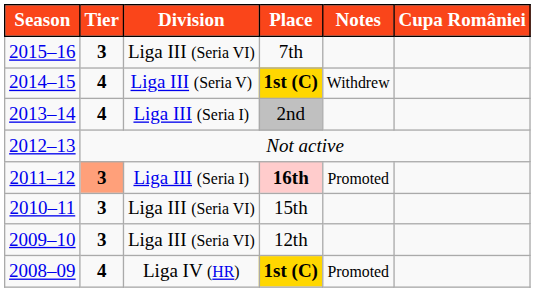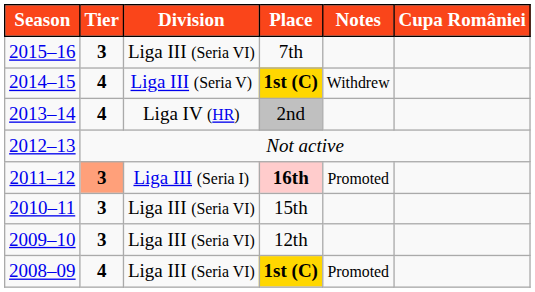 <table class="wikitable" style="text-align:center; font-size:90%">
 <tr>
 <th style="background:#fa451a;color:#FFFFFF;border:1px solid #000000">Season</th>
 <th style="background:#fa451a;color:#FFFFFF;border:1px solid #000000">Tier</th>
 <th style="background:#fa451a;color:#FFFFFF;border:1px solid #000000">Division</th>
 <th style="background:#fa451a;color:#FFFFFF;border:1px solid #000000">Place</th>
 <th style="background:#fa451a;color:#FFFFFF;border:1px solid #000000">Notes</th>
 <th style="background:#fa451a;color:#FFFFFF;border:1px solid #000000">Cupa României</th>
 </tr>
 <tr>
 <td><a href='#'>2015–16</a></td>
 <td><strong>3</strong></td>
 <td>Liga III <small>(Seria VI)</small></td>
 <td>7th</td>
 <td></td>
 <td></td>
 </tr>
 <tr>
 <td><a href='#'>2014–15</a></td>
 <td><strong>4</strong></td>
 <td><a href='#'>Liga III</a> <small>(Seria V)</small></td>
 <td align=center bgcolor=gold><strong>1st (C)</strong></td>
 <td><small>Withdrew</small></td>
 <td></td>
 </tr>
 <tr>
 <td><a href='#'>2013–14</a></td>
 <td><strong>4</strong></td>
-<td><a href='#'>Liga III</a> <small>(Seria I)</small></td>
+<td>Liga IV <small>(<a href='#'>HR</a>)</small></td>
 <td align=center bgcolor=silver>2nd</td>
 <td></td>
 <td></td>
 </tr>
 <tr>
 <td><a href='#'>2012–13</a></td>
 <td align=center colspan=6><em>Not active</em></td>
 </tr>
 <tr>
 <td><a href='#'>2011–12</a></td>
 <td style="background: lightsalmon;"><strong>3</strong></td>
 <td><a href='#'>Liga III</a> <small>(Seria I)</small></td>
 <td align=center bgcolor=#FFCCCC><strong>16th</strong></td>
 <td><small>Promoted</small></td>
 <td></td>
 </tr>
 <tr>
 <td><a href='#'>2010–11</a></td>
 <td><strong>3</strong></td>
 <td>Liga III <small>(Seria VI)</small></td>
 <td>15th</td>
 <td></td>
 <td></td>
 </tr>
 <tr>
 <td><a href='#'>2009–10</a></td>
 <td><strong>3</strong></td>
 <td>Liga III <small>(Seria VI)</small></td>
 <td>12th</td>
 <td></td>
 <td></td>
 </tr>
 <tr>
 <td><a href='#'>2008–09</a></td>
 <td><strong>4</strong></td>
-<td>Liga IV <small>(<a href='#'>HR</a>)</small></td>
+<td>Liga III <small>(Seria VI)</small></td>
 <td align=center bgcolor=gold><strong>1st (C)</strong></td>
 <td><small>Promoted</small></td>
 <td></td>
 </tr>
 </table>
